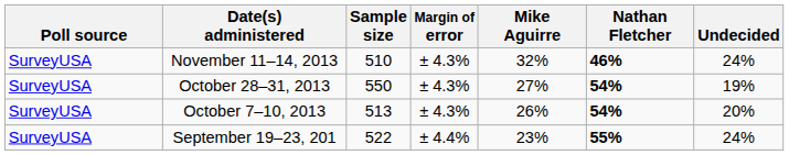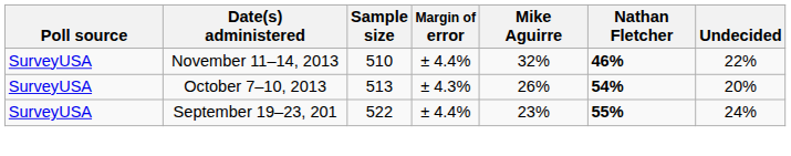 <table class="wikitable">
 <tr valign= bottom>
 <th style="width:150px;">Poll source</th>
 <th style="width:175px;">Date(s)<br>administered</th>
 <th class=small>Sample<br>size</th>
 <th><small>Margin of</small><br>error</th>
 <th style="width:100px;">Mike<br>Aguirre</th>
 <th style="width:100px;">Nathan<br>Fletcher</th>
 <th>Undecided</th>
 </tr>
 <tr>
 <td><a href='#'>SurveyUSA</a></td>
 <td align=center>November 11–14, 2013</td>
 <td align=center>510</td>
-<td align=center>± 4.3%</td>
+<td align=center>± 4.4%</td>
 <td align=center>32%</td>
 <td><strong>46%</strong></td>
-<td align=center>24%</td>
-</tr>
-<tr>
-<td><a href='#'>SurveyUSA</a></td>
-<td align=center>October 28–31, 2013</td>
-<td align=center>550</td>
-<td align=center>± 4.3%</td>
-<td align=center>27%</td>
-<td><strong>54%</strong></td>
-<td align=center>19%</td>
+<td align=center>22%</td>
 </tr>
 <tr>
 <td><a href='#'>SurveyUSA</a></td>
 <td align=center>October 7–10, 2013</td>
 <td align=center>513</td>
 <td align=center>± 4.3%</td>
 <td align=center>26%</td>
 <td><strong>54%</strong></td>
 <td align=center>20%</td>
 </tr>
 <tr>
 <td><a href='#'>SurveyUSA</a></td>
 <td align=center>September 19–23, 201</td>
 <td align=center>522</td>
 <td align=center>± 4.4%</td>
 <td align=center>23%</td>
 <td><strong>55%</strong></td>
 <td align=center>24%</td>
 </tr>
 </table>
